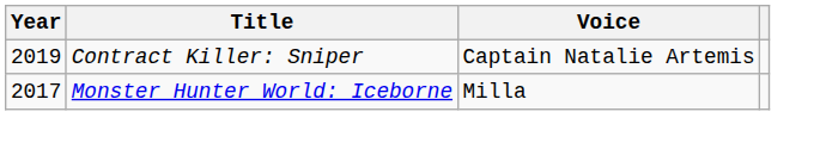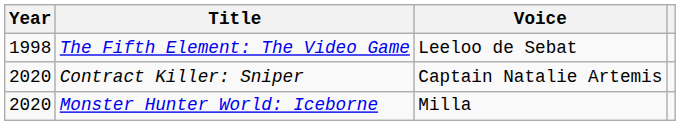 <table class="wikitable sortable">
 <tr>
 <th scope="col">Year</th>
 <th scope="col">Title</th>
 <th scope="col">Voice</th>
 <th scope="col" class="unsortable"></th>
 </tr>
 <tr>
-<td>2019</td>
+<td>1998</td>
+<td><em><a href='#'>The Fifth Element: The Video Game</a></em></td>
+<td>Leeloo de Sebat</td>
+<td></td>
+</tr>
+<tr>
+<td>2020</td>
 <td><em>Contract Killer: Sniper</em></td>
 <td>Captain Natalie Artemis</td>
 <td></td>
 </tr>
 <tr>
-<td>2017</td>
+<td>2020</td>
 <td><em><a href='#'>Monster Hunter World: Iceborne</a></em></td>
 <td>Milla</td>
 <td></td>
 </tr>
 </table>
